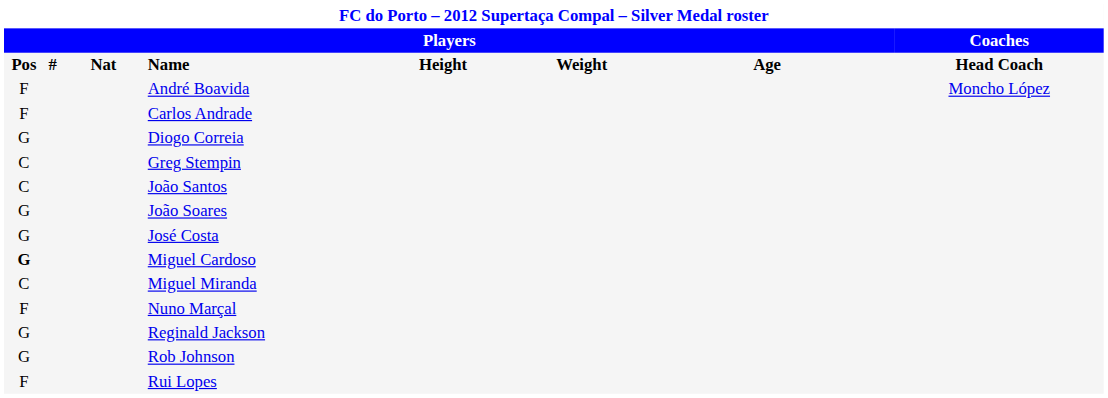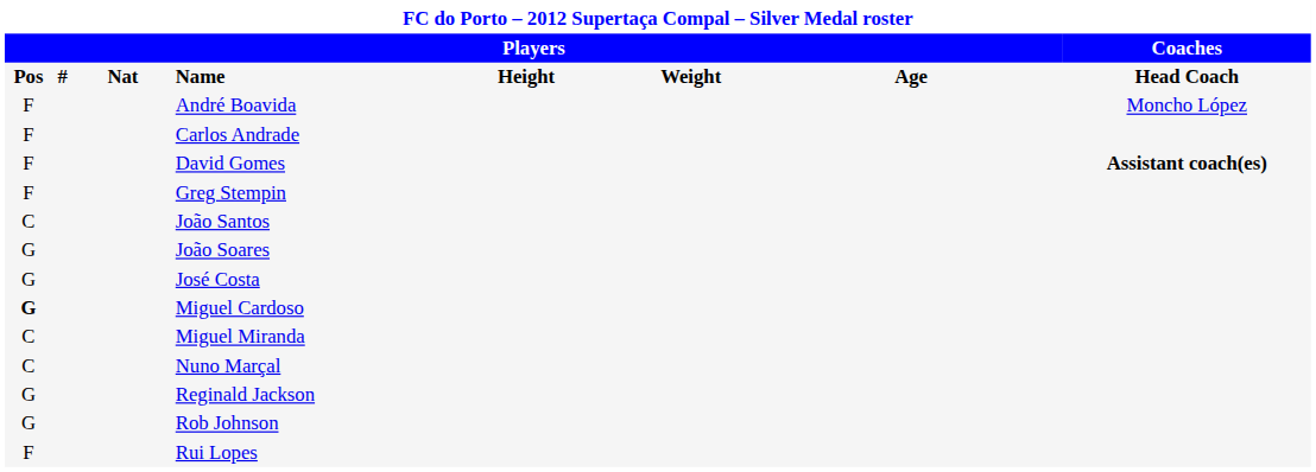 <table border=0 cellpadding=2 cellspacing=0  |- bgcolor=#f5f5f5 style="text-align:center; font-size:90%;" width=75%>
 <tr>
 <td colspan="8" style="background: white; color: blue"><strong>FC do Porto – 2012 Supertaça Compal – Silver Medal roster</strong></td>
 </tr>
 <tr>
 <td colspan="7" style="background: blue; color: white"><strong>Players</strong></td>
 <td style="background: blue; color: white"><strong>Coaches</strong></td>
 </tr>
 <tr style="background=#f5f5f5; color: black">
 <th width=5px>Pos</th>
 <th width=5px>#</th>
 <th width=50px>Nat</th>
 <th width=135px align=left>Name</th>
 <th width=100px>Height</th>
 <th width=70px>Weight</th>
 <th width=160px>Age</th>
 <th width=130px>Head Coach</th>
 </tr>
 <tr>
 <td>F</td>
 <td></td>
 <td></td>
 <td align=left><a href='#'>André Boavida</a></td>
 <td><span></span></td>
 <td></td>
 <td><span></span></td>
 <td> <a href='#'>Moncho López</a></td>
 </tr>
 <tr>
 <td>F</td>
 <td></td>
 <td></td>
 <td align=left><a href='#'>Carlos Andrade</a></td>
 <td><span></span></td>
 <td></td>
 <td><span></span></td>
 </tr>
 <tr>
-<td>G</td>
+<td>F</td>
 <td></td>
 <td></td>
-<td align=left><a href='#'>Diogo Correia</a></td>
+<td align=left><a href='#'>David Gomes</a></td>
 <td><span></span></td>
 <td></td>
 <td><span></span></td>
-<td></td>
+<td><strong>Assistant coach(es)</strong></td>
 </tr>
 <tr>
-<td>C</td>
+<td>F</td>
 <td></td>
 <td></td>
 <td align=left><a href='#'>Greg Stempin</a></td>
 <td><span></span></td>
 <td></td>
 <td><span></span></td>
 <td></td>
 </tr>
 <tr>
 <td>C</td>
 <td></td>
 <td></td>
 <td align=left><a href='#'>João Santos</a></td>
 <td><span></span></td>
 <td></td>
 <td><span></span></td>
 </tr>
 <tr>
 <td>G</td>
 <td></td>
 <td></td>
 <td align=left><a href='#'>João Soares</a></td>
 <td><span></span></td>
 <td></td>
 <td><span></span></td>
 </tr>
 <tr>
 <td>G</td>
 <td></td>
 <td></td>
 <td align=left><a href='#'>José Costa</a></td>
 <td><span></span></td>
 <td></td>
 <td><span></span></td>
 </tr>
 <tr>
 <td><strong>G</strong></td>
 <td></td>
 <td></td>
 <td align=left><a href='#'>Miguel Cardoso</a></td>
 <td><span></span></td>
 <td></td>
 <td><span></span></td>
 </tr>
 <tr>
 <td>C</td>
 <td></td>
 <td></td>
 <td align=left><a href='#'>Miguel Miranda</a></td>
 <td><span></span></td>
 <td></td>
 <td><span></span></td>
 </tr>
 <tr>
-<td>F</td>
+<td>C</td>
 <td></td>
 <td></td>
 <td align=left><a href='#'>Nuno Marçal</a></td>
 <td><span></span></td>
 <td></td>
 <td><span></span></td>
 </tr>
 <tr>
 <td>G</td>
 <td></td>
 <td></td>
 <td align=left><a href='#'>Reginald Jackson</a></td>
 <td><span></span></td>
 <td></td>
 <td><span></span></td>
 </tr>
 <tr>
 <td>G</td>
 <td></td>
 <td></td>
 <td align=left><a href='#'>Rob Johnson</a></td>
 <td><span></span></td>
 <td></td>
 <td><span></span></td>
 </tr>
 <tr>
 <td>F</td>
 <td></td>
 <td></td>
 <td align=left><a href='#'>Rui Lopes</a></td>
 <td><span></span></td>
 <td></td>
 <td><span></span></td>
 </tr>
 </table>
